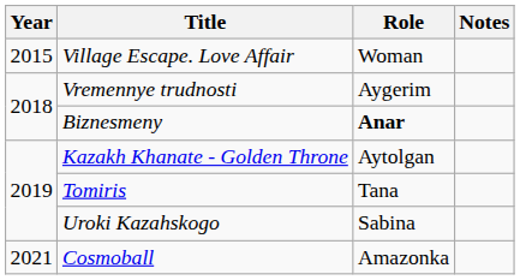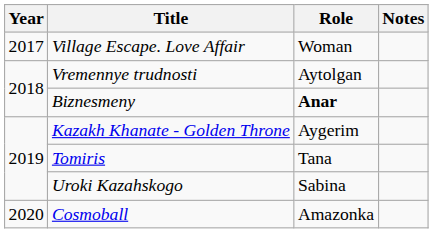 <table class="wikitable">
 <tr>
 <th>Year</th>
 <th>Title</th>
 <th>Role</th>
 <th>Notes</th>
 </tr>
 <tr>
-<td>2015</td>
+<td>2017</td>
 <td><em>Village Escape. Love Affair</em></td>
 <td>Woman</td>
 <td></td>
 </tr>
 <tr>
 <td rowspan="2">2018</td>
 <td><em>Vremennye trudnosti</em></td>
-<td>Aygerim</td>
+<td>Aytolgan</td>
 <td></td>
 </tr>
 <tr>
 <td><em>Biznesmeny</em></td>
 <td><strong>Anar</strong></td>
 <td></td>
 </tr>
 <tr>
 <td rowspan="3">2019</td>
 <td><em><a href='#'>Kazakh Khanate - Golden Throne</a></em></td>
-<td>Aytolgan</td>
+<td>Aygerim</td>
 <td></td>
 </tr>
 <tr>
 <td><em><a href='#'>Tomiris</a></em></td>
 <td>Tana</td>
 <td></td>
 </tr>
 <tr>
 <td><em>Uroki Kazahskogo</em></td>
 <td>Sabina</td>
 <td></td>
 </tr>
 <tr>
-<td>2021</td>
+<td>2020</td>
 <td><em><a href='#'>Cosmoball</a></em></td>
 <td>Amazonka</td>
 <td></td>
 </tr>
 </table>
